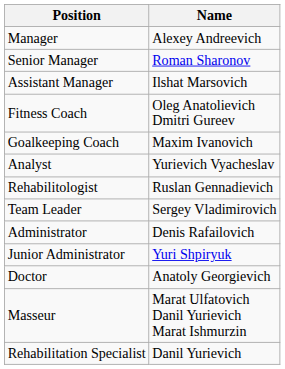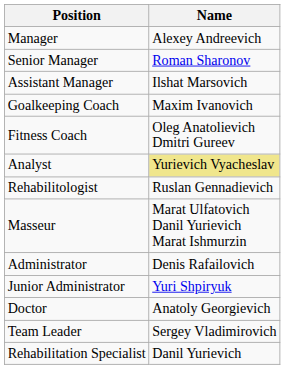 <table class="wikitable">
 <tr>
 <th>Position</th>
 <th>Name</th>
 </tr>
 <tr>
 <td>Manager</td>
 <td> Alexey Andreevich</td>
 </tr>
 <tr>
 <td>Senior Manager</td>
 <td>  <a href='#'>Roman Sharonov</a></td>
 </tr>
 <tr>
 <td>Assistant Manager</td>
 <td> Ilshat Marsovich</td>
 </tr>
 <tr>
+<td>Goalkeeping Coach</td>
+<td> Maxim Ivanovich</td>
+</tr>
+<tr>
 <td>Fitness Coach</td>
 <td> Oleg Anatolievich <br>   Dmitri Gureev</td>
 </tr>
 <tr>
-<td>Goalkeeping Coach</td>
-<td> Maxim Ivanovich</td>
-</tr>
-<tr>
 <td>Analyst</td>
-<td> Yurievich Vyacheslav</td>
+<td style="background: khaki;"> Yurievich Vyacheslav</td>
 </tr>
 <tr>
 <td>Rehabilitologist</td>
 <td> Ruslan Gennadievich</td>
 </tr>
 <tr>
-<td>Team Leader</td>
-<td> Sergey Vladimirovich</td>
+<td>Masseur</td>
+<td> Marat Ulfatovich <br>   Danil Yurievich <br>   Marat Ishmurzin</td>
 </tr>
 <tr>
 <td>Administrator</td>
 <td> Denis Rafailovich</td>
 </tr>
 <tr>
 <td>Junior Administrator</td>
 <td> <a href='#'>Yuri Shpiryuk</a></td>
 </tr>
 <tr>
 <td>Doctor</td>
 <td> Anatoly Georgievich</td>
 </tr>
 <tr>
-<td>Masseur</td>
-<td> Marat Ulfatovich <br>   Danil Yurievich <br>   Marat Ishmurzin</td>
+<td>Team Leader</td>
+<td> Sergey Vladimirovich</td>
 </tr>
 <tr>
 <td>Rehabilitation Specialist</td>
 <td> Danil Yurievich</td>
 </tr>
 </table>
